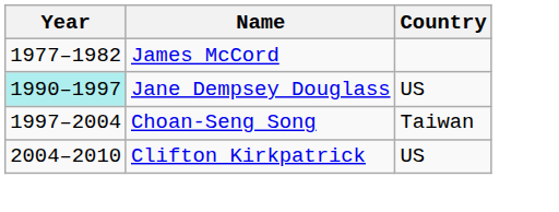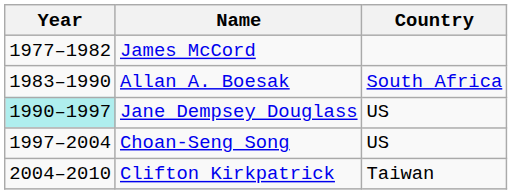 <table class="wikitable">
 <tr>
 <th>Year</th>
 <th>Name</th>
 <th>Country</th>
 </tr>
 <tr>
 <td>1977–1982</td>
 <td><a href='#'>James McCord</a></td>
 <td></td>
 </tr>
 <tr>
+<td>1983–1990</td>
+<td><a href='#'>Allan A. Boesak</a></td>
+<td><a href='#'>South Africa</a></td>
+</tr>
+<tr>
 <td style="background: paleturquoise;">1990–1997</td>
 <td><a href='#'>Jane Dempsey Douglass</a></td>
 <td>US</td>
 </tr>
 <tr>
 <td>1997–2004</td>
 <td><a href='#'>Choan-Seng Song</a></td>
-<td>Taiwan</td>
+<td>US</td>
 </tr>
 <tr>
 <td>2004–2010</td>
 <td><a href='#'>Clifton Kirkpatrick</a></td>
-<td>US</td>
+<td>Taiwan</td>
 </tr>
 </table>
